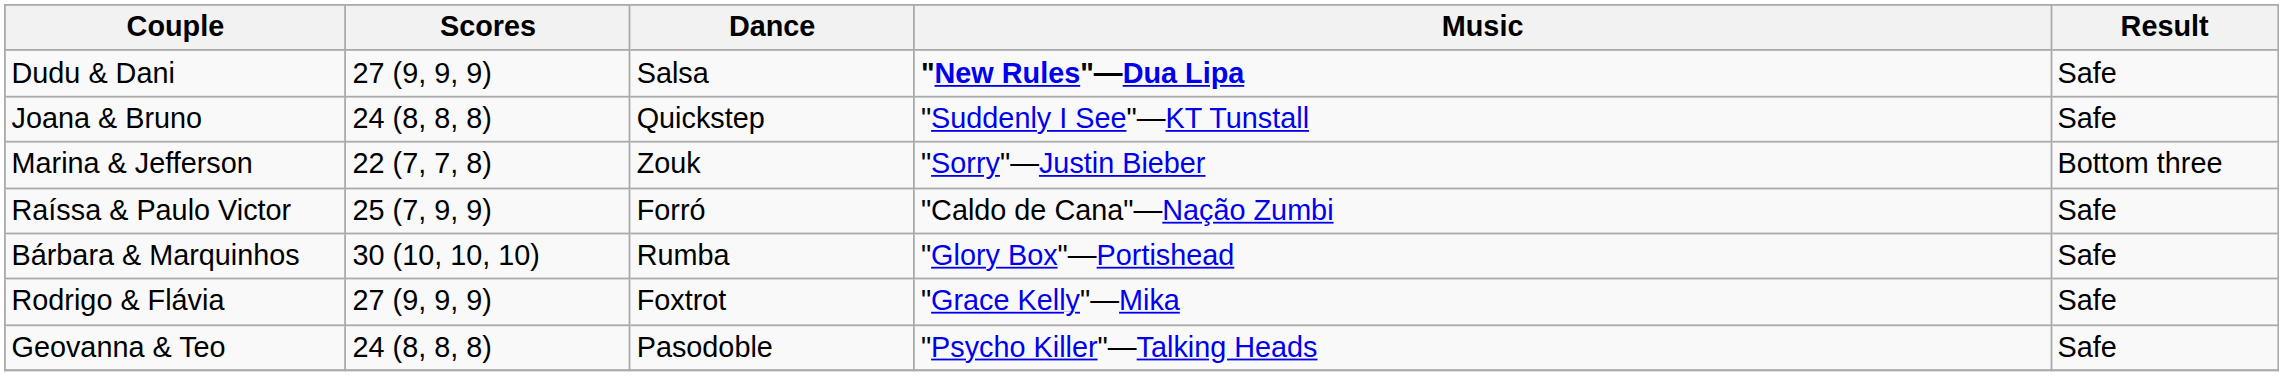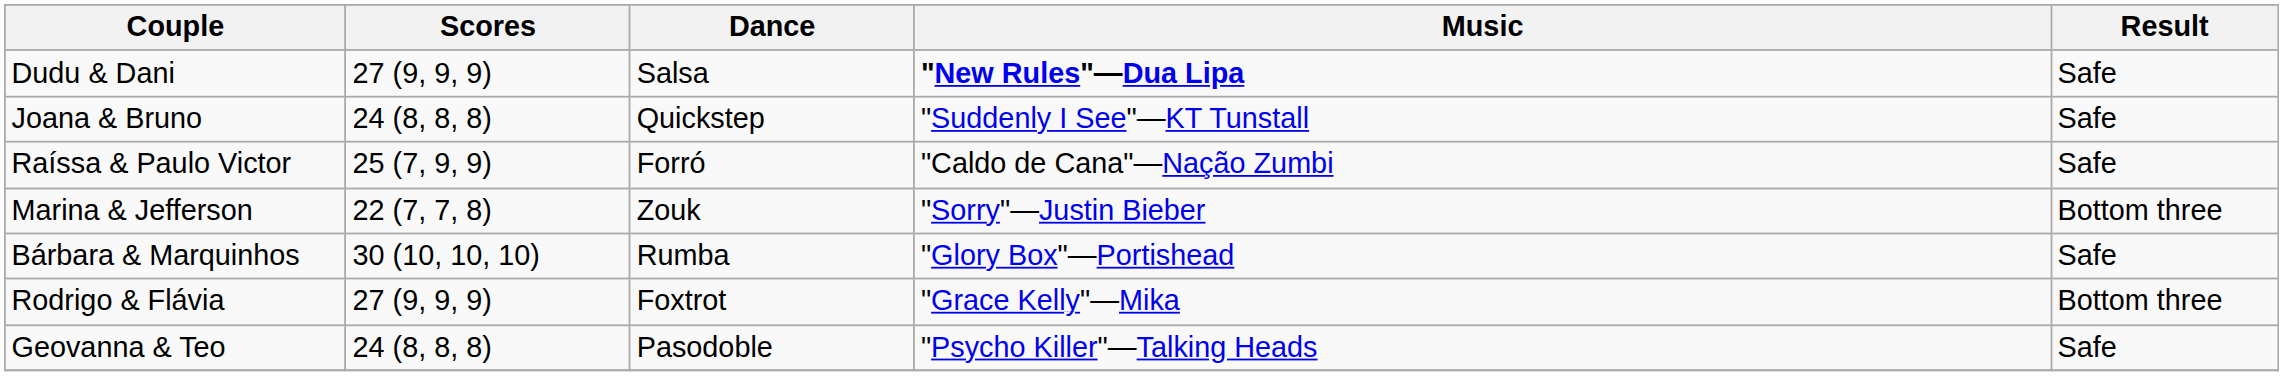 <table class="wikitable sortable" style="width:100%;">
 <tr>
 <th style="width:15.0%;">Couple</th>
 <th style="width:12.5%;">Scores</th>
 <th style="width:12.5%;">Dance</th>
 <th style="width:50.0%;">Music</th>
 <th style="width:10.0%;">Result</th>
 </tr>
 <tr>
 <td>Dudu & Dani</td>
 <td>27 (9, 9, 9)</td>
 <td>Salsa</td>
 <td><strong>"<a href='#'>New Rules</a>"—<a href='#'>Dua Lipa</a></strong></td>
 <td>Safe</td>
 </tr>
 <tr>
 <td>Joana & Bruno</td>
 <td>24 (8, 8, 8)</td>
 <td>Quickstep</td>
 <td>"<a href='#'>Suddenly I See</a>"—<a href='#'>KT Tunstall</a></td>
 <td>Safe</td>
 </tr>
 <tr>
+<td>Raíssa & Paulo Victor</td>
+<td>25 (7, 9, 9)</td>
+<td>Forró</td>
+<td>"Caldo de Cana"—<a href='#'>Nação Zumbi</a></td>
+<td>Safe</td>
+</tr>
+<tr>
 <td>Marina & Jefferson</td>
 <td>22 (7, 7, 8)</td>
 <td>Zouk</td>
 <td>"<a href='#'>Sorry</a>"—<a href='#'>Justin Bieber</a></td>
 <td>Bottom three</td>
-</tr>
-<tr>
-<td>Raíssa & Paulo Victor</td>
-<td>25 (7, 9, 9)</td>
-<td>Forró</td>
-<td>"Caldo de Cana"—<a href='#'>Nação Zumbi</a></td>
-<td>Safe</td>
 </tr>
 <tr>
 <td>Bárbara & Marquinhos</td>
 <td>30 (10, 10, 10)</td>
 <td>Rumba</td>
 <td>"<a href='#'>Glory Box</a>"—<a href='#'>Portishead</a></td>
 <td>Safe</td>
 </tr>
 <tr>
 <td>Rodrigo & Flávia</td>
 <td>27 (9, 9, 9)</td>
 <td>Foxtrot</td>
 <td>"<a href='#'>Grace Kelly</a>"—<a href='#'>Mika</a></td>
-<td>Safe</td>
+<td>Bottom three</td>
 </tr>
 <tr>
 <td>Geovanna & Teo</td>
 <td>24 (8, 8, 8)</td>
 <td>Pasodoble</td>
 <td>"<a href='#'>Psycho Killer</a>"—<a href='#'>Talking Heads</a></td>
 <td>Safe</td>
 </tr>
 <tr>
 </tr>
 </table>
